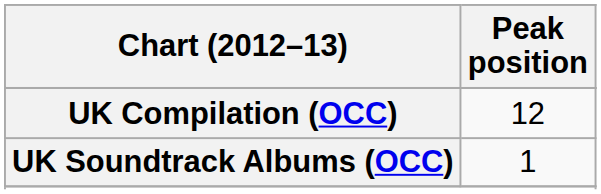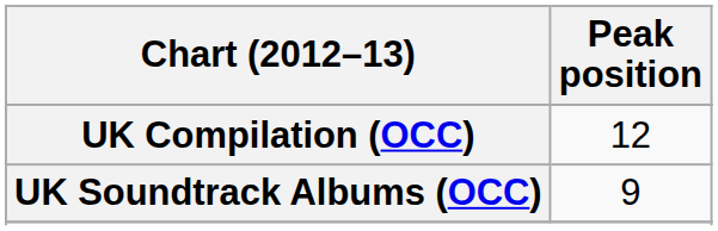 <table class="wikitable sortable plainrowheaders" style="text-align:center">
 <tr>
 <th>Chart (2012–13)</th>
 <th>Peak<br>position</th>
 </tr>
 <tr>
 </tr>
 <tr>
 </tr>
 <tr>
 </tr>
 <tr>
 </tr>
 <tr>
 </tr>
 <tr>
 </tr>
 <tr>
 </tr>
 <tr>
 </tr>
 <tr>
 <th scope="row">UK Compilation (<a href='#'>OCC</a>)</th>
 <td style="text-align:center;">12</td>
 </tr>
 <tr>
 <th scope="row">UK Soundtrack Albums (<a href='#'>OCC</a>)</th>
-<td style="text-align:center;">1</td>
+<td style="text-align:center;">9</td>
 </tr>
 <tr>
 </tr>
 <tr>
 </tr>
 </table>
